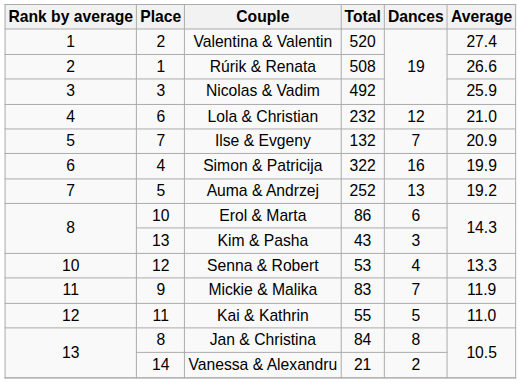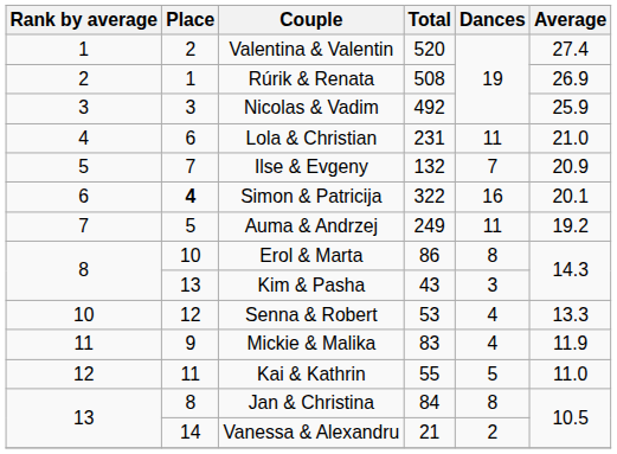 <table class="wikitable sortable" style="margin:auto; text-align:center; white-space:nowrap">
 <tr>
 <th>Rank by average</th>
 <th>Place</th>
 <th>Couple</th>
 <th>Total</th>
 <th>Dances</th>
 <th>Average</th>
 </tr>
 <tr>
 <td>1</td>
 <td>2</td>
 <td>Valentina & Valentin</td>
 <td>520</td>
 <td rowspan=3>19</td>
 <td>27.4</td>
 </tr>
 <tr>
 <td>2</td>
 <td>1</td>
 <td>Rúrik & Renata</td>
 <td>508</td>
-<td>26.6</td>
+<td>26.9</td>
 </tr>
 <tr>
 <td>3</td>
 <td>3</td>
 <td>Nicolas & Vadim</td>
 <td>492</td>
 <td>25.9</td>
 </tr>
 <tr>
 <td>4</td>
 <td>6</td>
 <td>Lola & Christian</td>
-<td>232</td>
-<td>12</td>
+<td>231</td>
+<td>11</td>
 <td>21.0</td>
 </tr>
 <tr>
 <td>5</td>
 <td>7</td>
 <td>Ilse & Evgeny</td>
 <td>132</td>
 <td>7</td>
 <td>20.9</td>
 </tr>
 <tr>
 <td>6</td>
-<td>4</td>
+<td><strong>4</strong></td>
 <td>Simon & Patricija</td>
 <td>322</td>
 <td>16</td>
-<td>19.9</td>
+<td>20.1</td>
 </tr>
 <tr>
 <td>7</td>
 <td>5</td>
 <td>Auma & Andrzej</td>
-<td>252</td>
-<td>13</td>
+<td>249</td>
+<td>11</td>
 <td>19.2</td>
 </tr>
 <tr>
 <td rowspan=2>8</td>
 <td>10</td>
 <td>Erol & Marta</td>
 <td>86</td>
-<td>6</td>
+<td>8</td>
 <td rowspan=2>14.3</td>
 </tr>
 <tr>
 <td>13</td>
 <td>Kim & Pasha</td>
 <td>43</td>
 <td>3</td>
 </tr>
 <tr>
 <td>10</td>
 <td>12</td>
 <td>Senna & Robert</td>
 <td>53</td>
 <td>4</td>
 <td>13.3</td>
 </tr>
 <tr>
 <td>11</td>
 <td>9</td>
 <td>Mickie & Malika</td>
 <td>83</td>
-<td>7</td>
+<td>4</td>
 <td>11.9</td>
 </tr>
 <tr>
 <td>12</td>
 <td>11</td>
 <td>Kai & Kathrin</td>
 <td>55</td>
 <td>5</td>
 <td>11.0</td>
 </tr>
 <tr>
 <td rowspan=2>13</td>
 <td>8</td>
 <td>Jan & Christina</td>
 <td>84</td>
 <td>8</td>
 <td rowspan=2>10.5</td>
 </tr>
 <tr>
 <td>14</td>
 <td>Vanessa & Alexandru</td>
 <td>21</td>
 <td>2</td>
 </tr>
 <tr>
 </tr>
 </table>
